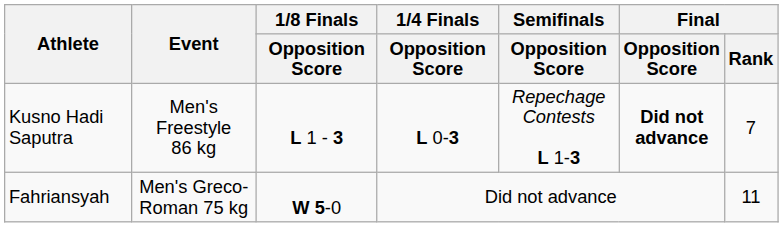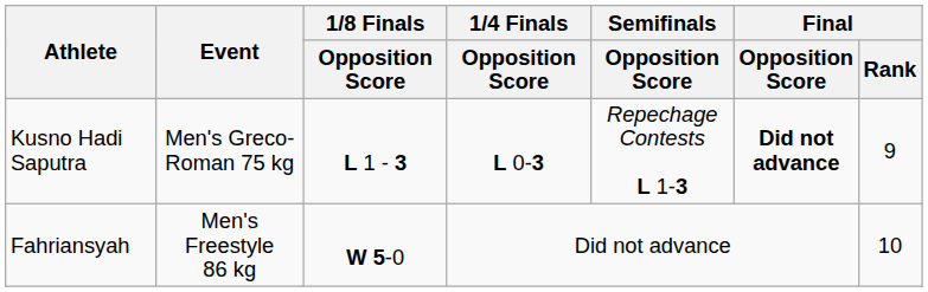 <table class=wikitable style="font-size:90%; text-align:center">
 <tr>
 <th width="160" rowspan="2">Athlete</th>
 <th width="250" rowspan="2">Event</th>
 <th width="150">1/8 Finals</th>
 <th width="150">1/4 Finals</th>
 <th width="150">Semifinals</th>
 <th width="180" colspan="2">Final</th>
 </tr>
 <tr>
 <th>Opposition<br>Score</th>
 <th>Opposition<br>Score</th>
 <th>Opposition<br>Score</th>
 <th>Opposition<br>Score</th>
 <th>Rank</th>
 </tr>
 <tr>
 <td align=left>Kusno Hadi Saputra</td>
-<td align=centre>Men's Freestyle 86 kg</td>
+<td align=centre>Men's Greco-Roman 75 kg</td>
 <td> <br> <strong>L</strong> 1 - <strong>3</strong></td>
 <td> <br> <strong>L</strong> 0-<strong>3</strong></td>
 <td><em>Repechage Contests</em> <br> <br> <strong>L</strong> 1-<strong>3</strong></td>
 <td align="center"><strong>Did not advance</strong></td>
-<td>7</td>
+<td>9</td>
 </tr>
 <tr>
 <td align=left>Fahriansyah</td>
-<td align=centre>Men's Greco-Roman 75 kg</td>
+<td align=centre>Men's Freestyle 86 kg</td>
 <td> <br> <strong>W</strong> <strong>5</strong>-0</td>
 <td colspan=3 align="center">Did not advance</td>
-<td>11</td>
+<td>10</td>
 </tr>
 </table>
